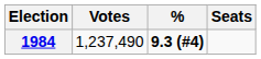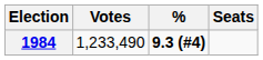 <table class="wikitable" style="font-size:97%; text-align:right;">
 <tr>
 <th>Election</th>
 <th>Votes</th>
 <th>%</th>
 <th>Seats</th>
 </tr>
 <tr>
 <th><a href='#'>1984</a></th>
-<td>1,237,490</td>
+<td>1,233,490</td>
 <td><strong>9.3 (#4)</strong></td>
 <td></td>
 </tr>
 </table>
